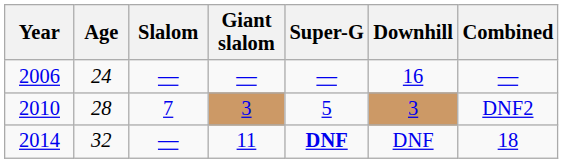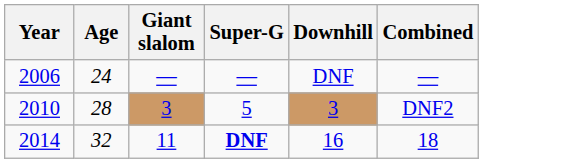 <table class=wikitable style="text-align:center">
 <tr>
 <th>  Year  </th>
 <th> Age </th>
-<th> Slalom </th>
 <th>Giant<br> slalom </th>
 <th>Super-G</th>
 <th>Downhill</th>
 <th>Combined</th>
 </tr>
 <tr>
 <td><a href='#'>2006</a></td>
 <td><em>24</em></td>
 <td><a href='#'>—</a></td>
 <td><a href='#'>—</a></td>
-<td><a href='#'>—</a></td>
-<td><a href='#'>16</a></td>
+<td><a href='#'>DNF</a></td>
 <td><a href='#'>—</a></td>
 </tr>
 <tr>
 <td><a href='#'>2010</a></td>
 <td><em>28</em></td>
-<td><a href='#'>7</a></td>
 <td style="background:#c96;"><a href='#'>3</a></td>
 <td><a href='#'>5</a></td>
 <td style="background:#c96;"><a href='#'>3</a></td>
 <td><a href='#'>DNF2</a></td>
 </tr>
 <tr>
 <td><a href='#'>2014</a></td>
 <td><em>32</em></td>
-<td><a href='#'>—</a></td>
 <td><a href='#'>11</a></td>
 <td><strong><a href='#'>DNF</a></strong></td>
-<td><a href='#'>DNF</a></td>
+<td><a href='#'>16</a></td>
 <td><a href='#'>18</a></td>
 </tr>
 </table>
